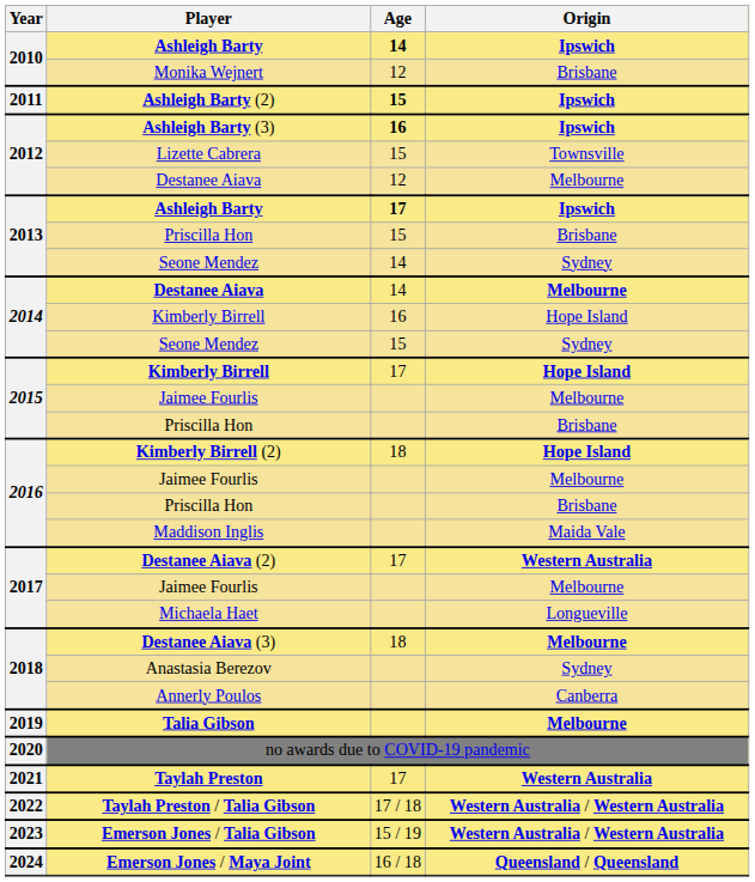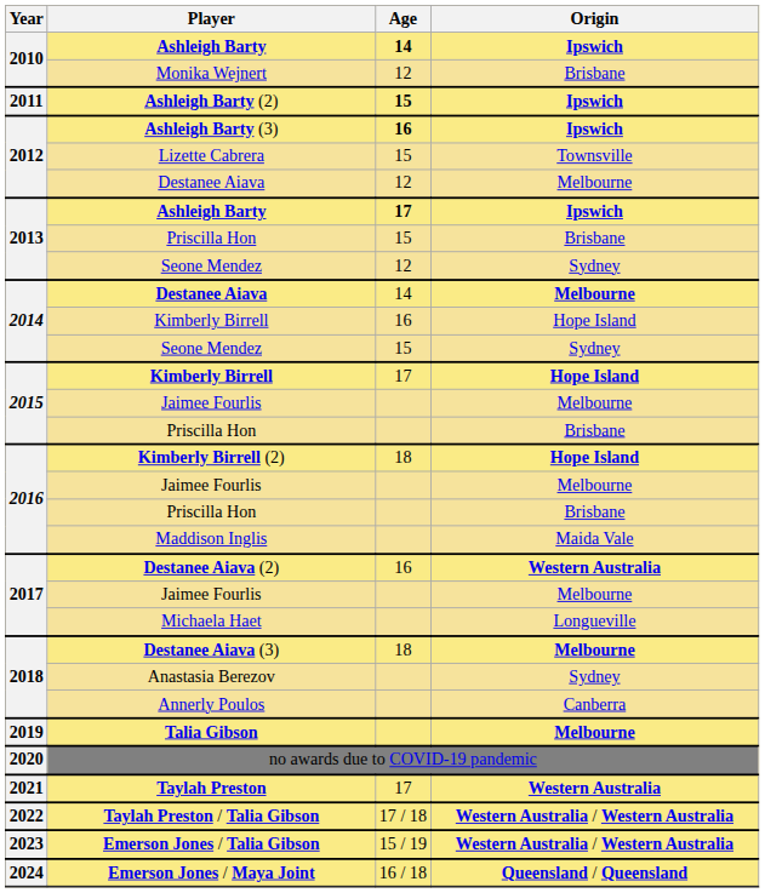 <table class="wikitable" rowspan=2 style="text-align: center; background: #f6e39c">
 <tr style="background:#bebebe;">
 <th scope="col">Year</th>
 <th scope="col" width=300>Player</th>
 <th scope="col">Age</th>
 <th scope="col" width=300>Origin</th>
 </tr>
 <tr>
 <th scope="row"  rowspan=2 style="text-align:center">2010</th>
 <td style="background:#FAEB86"><strong><a href='#'>Ashleigh Barty</a></strong></td>
 <td style="background:#FAEB86"><strong>14</strong></td>
 <td style="background:#FAEB86"><strong><a href='#'>Ipswich</a></strong></td>
 </tr>
 <tr>
 <td><a href='#'>Monika Wejnert</a></td>
 <td>12</td>
 <td><a href='#'>Brisbane</a></td>
 </tr>
 <tr style="border-top:2px solid black">
 <th scope="row"  rowspan=1 style="text-align:center">2011</th>
 <td style="background:#FAEB86"><strong><a href='#'>Ashleigh Barty</a></strong> (2)</td>
 <td style="background:#FAEB86"><strong>15</strong></td>
 <td style="background:#FAEB86"><strong><a href='#'>Ipswich</a></strong></td>
 </tr>
 <tr style="border-top:2px solid black">
 <th scope="row"  rowspan=3 style="text-align:center">2012</th>
 <td style="background:#FAEB86"><strong><a href='#'>Ashleigh Barty</a></strong> (3)</td>
 <td style="background:#FAEB86"><strong>16</strong></td>
 <td style="background:#FAEB86"><strong><a href='#'>Ipswich</a></strong></td>
 </tr>
 <tr>
 <td><a href='#'>Lizette Cabrera</a></td>
 <td>15</td>
 <td><a href='#'>Townsville</a></td>
 </tr>
 <tr>
 <td><a href='#'>Destanee Aiava</a></td>
 <td>12</td>
 <td><a href='#'>Melbourne</a></td>
 </tr>
 <tr style="border-top:2px solid black">
 <th scope="row"  rowspan=3 style="text-align:center">2013</th>
 <td style="background:#FAEB86"><strong><a href='#'>Ashleigh Barty</a></strong></td>
 <td style="background:#FAEB86"><strong>17</strong></td>
 <td style="background:#FAEB86"><strong><a href='#'>Ipswich</a></strong></td>
 </tr>
 <tr>
 <td><a href='#'>Priscilla Hon</a></td>
 <td>15</td>
 <td><a href='#'>Brisbane</a></td>
 </tr>
 <tr>
 <td><a href='#'>Seone Mendez</a></td>
-<td>14</td>
+<td>12</td>
 <td><a href='#'>Sydney</a></td>
 </tr>
 <tr style="border-top:2px solid black">
 <th scope="row"  rowspan=3 style="text-align:center"><em>2014</em></th>
 <td style="background:#FAEB86"><strong><a href='#'>Destanee Aiava</a></strong></td>
 <td style="background:#FAEB86">14</td>
 <td style="background:#FAEB86"><strong><a href='#'>Melbourne</a></strong></td>
 </tr>
 <tr>
 <td><a href='#'>Kimberly Birrell</a></td>
 <td>16</td>
 <td><a href='#'>Hope Island</a></td>
 </tr>
 <tr>
 <td><a href='#'>Seone Mendez</a></td>
 <td>15</td>
 <td><a href='#'>Sydney</a></td>
 </tr>
 <tr style="border-top:2px solid black">
 <th scope="row"  rowspan=3 style="text-align:center"><em>2015</em></th>
 <td style="background:#FAEB86"><strong><a href='#'>Kimberly Birrell</a></strong></td>
 <td style="background:#FAEB86">17</td>
 <td style="background:#FAEB86"><strong><a href='#'>Hope Island</a></strong></td>
 </tr>
 <tr>
 <td><a href='#'>Jaimee Fourlis</a></td>
 <td></td>
 <td><a href='#'>Melbourne</a></td>
 </tr>
 <tr>
 <td>Priscilla Hon</td>
 <td></td>
 <td><a href='#'>Brisbane</a></td>
 </tr>
 <tr style="border-top:2px solid black">
 <th scope="row"  rowspan=4 style="text-align:center"><em>2016</em></th>
 <td style="background:#FAEB86"><strong><a href='#'>Kimberly Birrell</a></strong> (2)</td>
 <td style="background:#FAEB86">18</td>
 <td style="background:#FAEB86"><strong><a href='#'>Hope Island</a></strong></td>
 </tr>
 <tr>
 <td>Jaimee Fourlis</td>
 <td></td>
 <td><a href='#'>Melbourne</a></td>
 </tr>
 <tr>
 <td>Priscilla Hon</td>
 <td></td>
 <td><a href='#'>Brisbane</a></td>
 </tr>
 <tr>
 <td><a href='#'>Maddison Inglis</a></td>
 <td></td>
 <td><a href='#'>Maida Vale</a></td>
 </tr>
 <tr style="border-top:2px solid black">
 <th scope="row"  rowspan=3 style="text-align:center">2017</th>
 <td style="background:#FAEB86"><strong><a href='#'>Destanee Aiava</a></strong> (2)</td>
-<td style="background:#FAEB86">17</td>
+<td style="background:#FAEB86">16</td>
 <td style="background:#FAEB86"><strong><a href='#'>Western Australia</a></strong></td>
 </tr>
 <tr>
 <td>Jaimee Fourlis</td>
 <td></td>
 <td><a href='#'>Melbourne</a></td>
 </tr>
 <tr>
 <td><a href='#'>Michaela Haet</a></td>
 <td></td>
 <td><a href='#'>Longueville</a></td>
 </tr>
 <tr style="border-top:2px solid black">
 <th scope="row"  rowspan=3 style="text-align:center">2018</th>
 <td style="background:#FAEB86"><strong><a href='#'>Destanee Aiava</a></strong> (3)</td>
 <td style="background:#FAEB86">18</td>
 <td style="background:#FAEB86"><strong><a href='#'>Melbourne</a></strong></td>
 </tr>
 <tr>
 <td>Anastasia Berezov</td>
 <td></td>
 <td><a href='#'>Sydney</a></td>
 </tr>
 <tr>
 <td><a href='#'>Annerly Poulos</a></td>
 <td></td>
 <td><a href='#'>Canberra</a></td>
 </tr>
 <tr style="border-top:2px solid black">
 <th scope="row"  rowspan=1 style="text-align:center">2019</th>
 <td style="background:#FAEB86"><strong><a href='#'>Talia Gibson</a></strong></td>
 <td style="background:#FAEB86"></td>
 <td style="background:#FAEB86"><strong><a href='#'>Melbourne</a></strong></td>
 </tr>
 <tr style = "border-top:2px solid black;">
 <th scope="row"  rowspan=1 style="text-align:center">2020</th>
 <td align="center" bgcolor="grey" colspan="4">no awards due to <a href='#'>COVID-19 pandemic</a></td>
 </tr>
 <tr style="border-top:2px solid black">
 <th scope="row"  rowspan=1 style="text-align:center">2021</th>
 <td style="background:#FAEB86"><strong><a href='#'>Taylah Preston</a></strong></td>
 <td style="background:#FAEB86">17</td>
 <td style="background:#FAEB86"><strong><a href='#'>Western Australia</a></strong></td>
 </tr>
 <tr style = "border-top:2px solid black;">
 <th scope="row"  rowspan=1 style="text-align:center">2022</th>
 <td style="background:#FAEB86"><strong><a href='#'>Taylah Preston</a></strong> /  <strong><a href='#'>Talia Gibson</a></strong></td>
 <td style="background:#FAEB86">17 / 18</td>
 <td style="background:#FAEB86"><strong><a href='#'>Western Australia</a></strong> / <strong><a href='#'>Western Australia</a></strong></td>
 </tr>
 <tr style = "border-top:2px solid black;">
 <th scope="row"  rowspan=1 style="text-align:center">2023</th>
 <td style="background:#FAEB86"><strong><a href='#'>Emerson Jones</a></strong> /  <strong><a href='#'>Talia Gibson</a></strong></td>
 <td style="background:#FAEB86">15 / 19</td>
 <td style="background:#FAEB86"><strong><a href='#'>Western Australia</a></strong> / <strong><a href='#'>Western Australia</a></strong></td>
 </tr>
 <tr style = "border-top:2px solid black;">
 <th scope="row"  rowspan=1 style="text-align:center">2024</th>
 <td style="background:#FAEB86"><strong><a href='#'>Emerson Jones</a></strong> /  <strong><a href='#'>Maya Joint</a></strong></td>
 <td style="background:#FAEB86">16 / 18</td>
 <td style="background:#FAEB86"><strong><a href='#'>Queensland</a></strong> / <strong><a href='#'>Queensland</a></strong></td>
 </tr>
 <tr style = "border-top:2px solid black;">
 </tr>
 </table>
